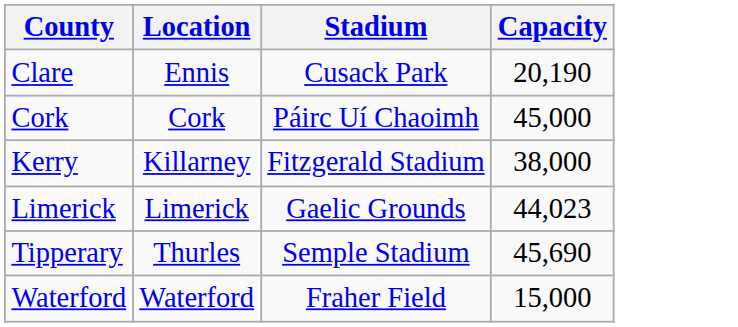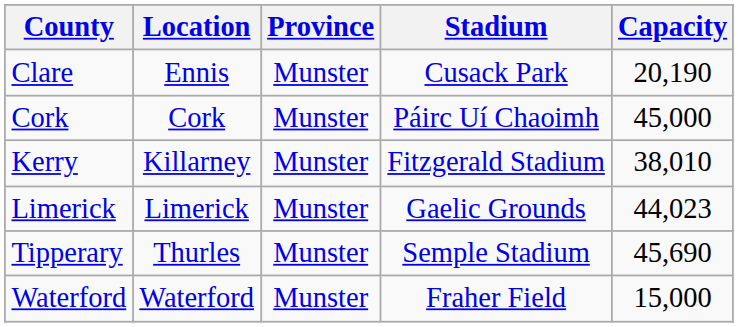 <table class="wikitable sortable" style="text-align:center">
 <tr>
 <th><a href='#'>County</a></th>
 <th><a href='#'>Location</a></th>
+<th><a href='#'>Province</a></th>
 <th><a href='#'>Stadium</a></th>
 <th><a href='#'>Capacity</a></th>
 </tr>
 <tr>
 <td style="text-align:left"> <a href='#'>Clare</a></td>
 <td><a href='#'>Ennis</a></td>
+<td><a href='#'>Munster</a></td>
 <td><a href='#'>Cusack Park</a></td>
 <td>20,190</td>
 </tr>
 <tr>
 <td style="text-align:left"> <a href='#'>Cork</a></td>
 <td><a href='#'>Cork</a></td>
+<td><a href='#'>Munster</a></td>
 <td><a href='#'>Páirc Uí Chaoimh</a></td>
 <td>45,000</td>
 </tr>
 <tr>
 <td style="text-align:left"> <a href='#'>Kerry</a></td>
 <td><a href='#'>Killarney</a></td>
+<td><a href='#'>Munster</a></td>
 <td><a href='#'>Fitzgerald Stadium</a></td>
-<td>38,000</td>
+<td>38,010</td>
 </tr>
 <tr>
 <td style="text-align:left"> <a href='#'>Limerick</a></td>
 <td><a href='#'>Limerick</a></td>
+<td><a href='#'>Munster</a></td>
 <td><a href='#'>Gaelic Grounds</a></td>
 <td>44,023</td>
 </tr>
 <tr>
 <td style="text-align:left"> <a href='#'>Tipperary</a></td>
 <td><a href='#'>Thurles</a></td>
+<td><a href='#'>Munster</a></td>
 <td><a href='#'>Semple Stadium</a></td>
 <td>45,690</td>
 </tr>
 <tr>
 <td style="text-align:left"> <a href='#'>Waterford</a></td>
 <td><a href='#'>Waterford</a></td>
+<td><a href='#'>Munster</a></td>
 <td><a href='#'>Fraher Field</a></td>
 <td>15,000</td>
 </tr>
 </table>
